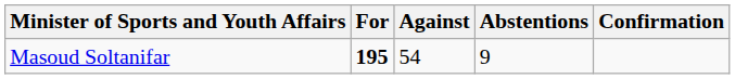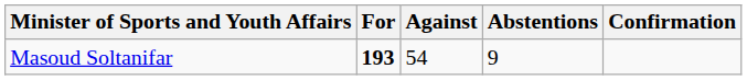 <table class="wikitable">
 <tr>
 <th>Minister of Sports and Youth Affairs</th>
 <th>For</th>
 <th>Against</th>
 <th>Abstentions</th>
 <th>Confirmation</th>
 </tr>
 <tr>
 <td><a href='#'>Masoud Soltanifar</a></td>
-<td><strong>195</strong></td>
+<td><strong>193</strong></td>
 <td>54</td>
 <td>9</td>
 <td></td>
 </tr>
 </table>
